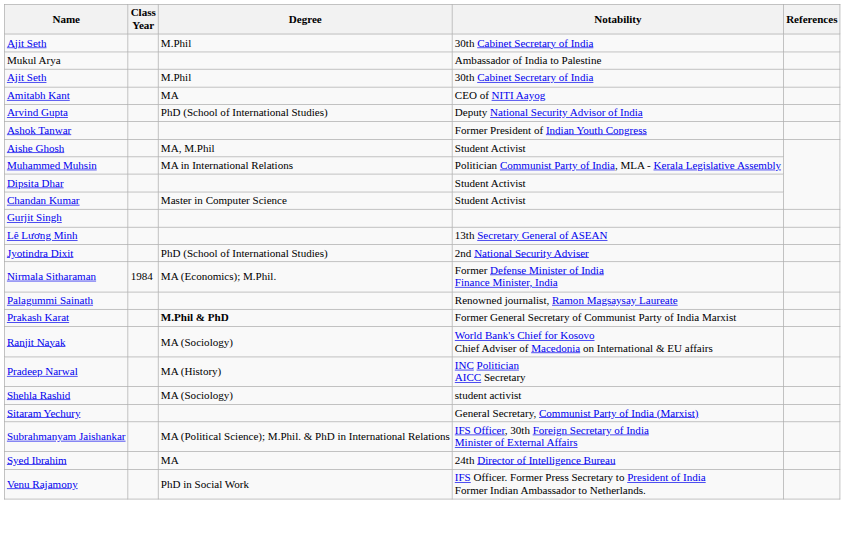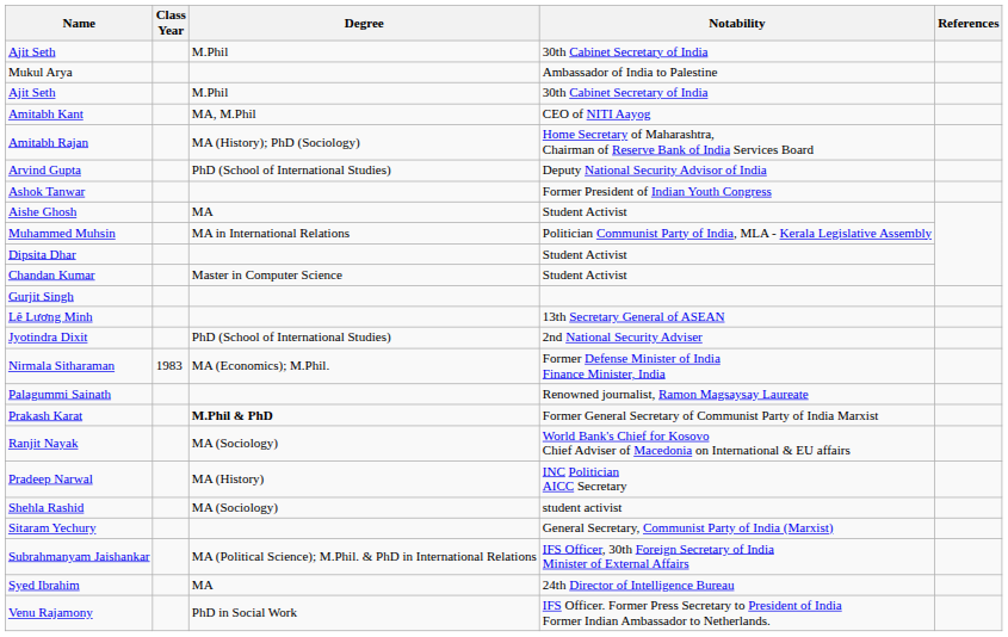 <table class="wikitable sortable">
 <tr>
 <th>Name</th>
 <th>Class<br>Year</th>
 <th>Degree</th>
 <th class="unsortable">Notability</th>
 <th class="unsortable">References</th>
 </tr>
 <tr>
 <td><a href='#'>Ajit Seth</a></td>
 <td></td>
 <td>M.Phil</td>
 <td>30th <a href='#'>Cabinet Secretary of India</a></td>
 <td></td>
 </tr>
 <tr>
 <td>Mukul Arya</td>
 <td></td>
 <td></td>
 <td>Ambassador of India to Palestine</td>
 <td></td>
 </tr>
 <tr>
 <td><a href='#'>Ajit Seth</a></td>
 <td></td>
 <td>M.Phil</td>
 <td>30th <a href='#'>Cabinet Secretary of India</a></td>
 <td></td>
 </tr>
 <tr>
 <td><a href='#'>Amitabh Kant</a></td>
 <td></td>
-<td>MA</td>
+<td>MA, M.Phil</td>
 <td>CEO of <a href='#'>NITI Aayog</a></td>
+<td></td>
+</tr>
+<tr>
+<td><a href='#'>Amitabh Rajan</a></td>
+<td></td>
+<td>MA (History); PhD (Sociology)</td>
+<td><a href='#'>Home Secretary</a> of Maharashtra,<br>Chairman of <a href='#'>Reserve Bank of India</a> Services Board</td>
 <td></td>
 </tr>
 <tr>
 <td><a href='#'>Arvind Gupta</a></td>
 <td></td>
 <td>PhD (School of International Studies)</td>
 <td>Deputy <a href='#'>National Security Advisor of India</a></td>
 <td></td>
 </tr>
 <tr>
 <td><a href='#'>Ashok Tanwar</a></td>
 <td></td>
 <td></td>
 <td>Former President of <a href='#'>Indian Youth Congress</a></td>
 <td></td>
 </tr>
 <tr>
 <td><a href='#'>Aishe Ghosh</a></td>
 <td></td>
-<td>MA, M.Phil</td>
+<td>MA</td>
 <td>Student Activist</td>
 </tr>
 <tr>
 <td><a href='#'>Muhammed Muhsin</a></td>
 <td></td>
 <td>MA in International Relations</td>
 <td>Politician <a href='#'>Communist Party of India</a>, MLA - <a href='#'>Kerala Legislative Assembly</a></td>
 </tr>
 <tr>
 <td><a href='#'>Dipsita Dhar</a></td>
 <td></td>
 <td></td>
 <td>Student Activist</td>
 </tr>
 <tr>
 <td><a href='#'>Chandan Kumar</a></td>
 <td></td>
 <td>Master in Computer Science</td>
 <td>Student Activist</td>
 </tr>
 <tr>
 <td><a href='#'>Gurjit Singh</a></td>
 <td></td>
 <td></td>
 <td></td>
 <td></td>
 </tr>
 <tr>
 <td><a href='#'>Lê Lương Minh</a></td>
 <td></td>
 <td></td>
 <td>13th <a href='#'>Secretary General of ASEAN</a></td>
 <td></td>
 </tr>
 <tr>
 <td><a href='#'>Jyotindra Dixit</a></td>
 <td></td>
 <td>PhD (School of International Studies)</td>
 <td>2nd <a href='#'>National Security Adviser</a></td>
 <td></td>
 </tr>
 <tr>
 <td><a href='#'>Nirmala Sitharaman</a></td>
-<td>1984</td>
+<td>1983</td>
 <td>MA (Economics); M.Phil.</td>
 <td>Former <a href='#'>Defense Minister of India</a><br><a href='#'>Finance Minister, India</a></td>
 <td></td>
 </tr>
 <tr>
 <td><a href='#'>Palagummi Sainath</a></td>
 <td></td>
 <td></td>
 <td>Renowned journalist, <a href='#'>Ramon Magsaysay Laureate</a></td>
 <td></td>
 </tr>
 <tr>
 <td><a href='#'>Prakash Karat</a></td>
 <td></td>
 <td><strong>M.Phil & PhD</strong></td>
 <td>Former General Secretary of Communist Party of India Marxist</td>
 <td></td>
 </tr>
 <tr>
 <td><a href='#'>Ranjit Nayak</a></td>
 <td></td>
 <td>MA (Sociology)</td>
 <td><a href='#'>World Bank's Chief for Kosovo</a><br>Chief Adviser of <a href='#'>Macedonia</a> on International & EU affairs</td>
 <td></td>
 </tr>
 <tr>
 <td><a href='#'>Pradeep Narwal</a></td>
 <td></td>
 <td>MA (History)</td>
 <td><a href='#'>INC</a> <a href='#'>Politician</a><br><a href='#'>AICC</a> Secretary</td>
 <td></td>
 </tr>
 <tr>
 <td><a href='#'>Shehla Rashid</a></td>
 <td></td>
 <td>MA (Sociology)</td>
 <td>student activist</td>
 <td></td>
 </tr>
 <tr>
 <td><a href='#'>Sitaram Yechury</a></td>
 <td></td>
 <td></td>
 <td>General Secretary, <a href='#'>Communist Party of India (Marxist)</a></td>
 <td></td>
 </tr>
 <tr>
 <td><a href='#'>Subrahmanyam Jaishankar</a></td>
 <td></td>
 <td>MA (Political Science); M.Phil. & PhD in International Relations</td>
 <td><a href='#'>IFS Officer</a>, 30th <a href='#'>Foreign Secretary of India</a><br><a href='#'>Minister of External Affairs</a></td>
 <td></td>
 </tr>
 <tr>
 <td><a href='#'>Syed Ibrahim</a></td>
 <td></td>
 <td>MA</td>
 <td>24th <a href='#'>Director of Intelligence Bureau</a></td>
 <td></td>
 </tr>
 <tr>
 <td><a href='#'>Venu Rajamony</a></td>
 <td></td>
 <td>PhD in Social Work</td>
 <td><a href='#'>IFS</a> Officer. Former Press Secretary to <a href='#'>President of India</a> <br> Former Indian Ambassador to Netherlands.</td>
 <td></td>
 </tr>
 </table>
